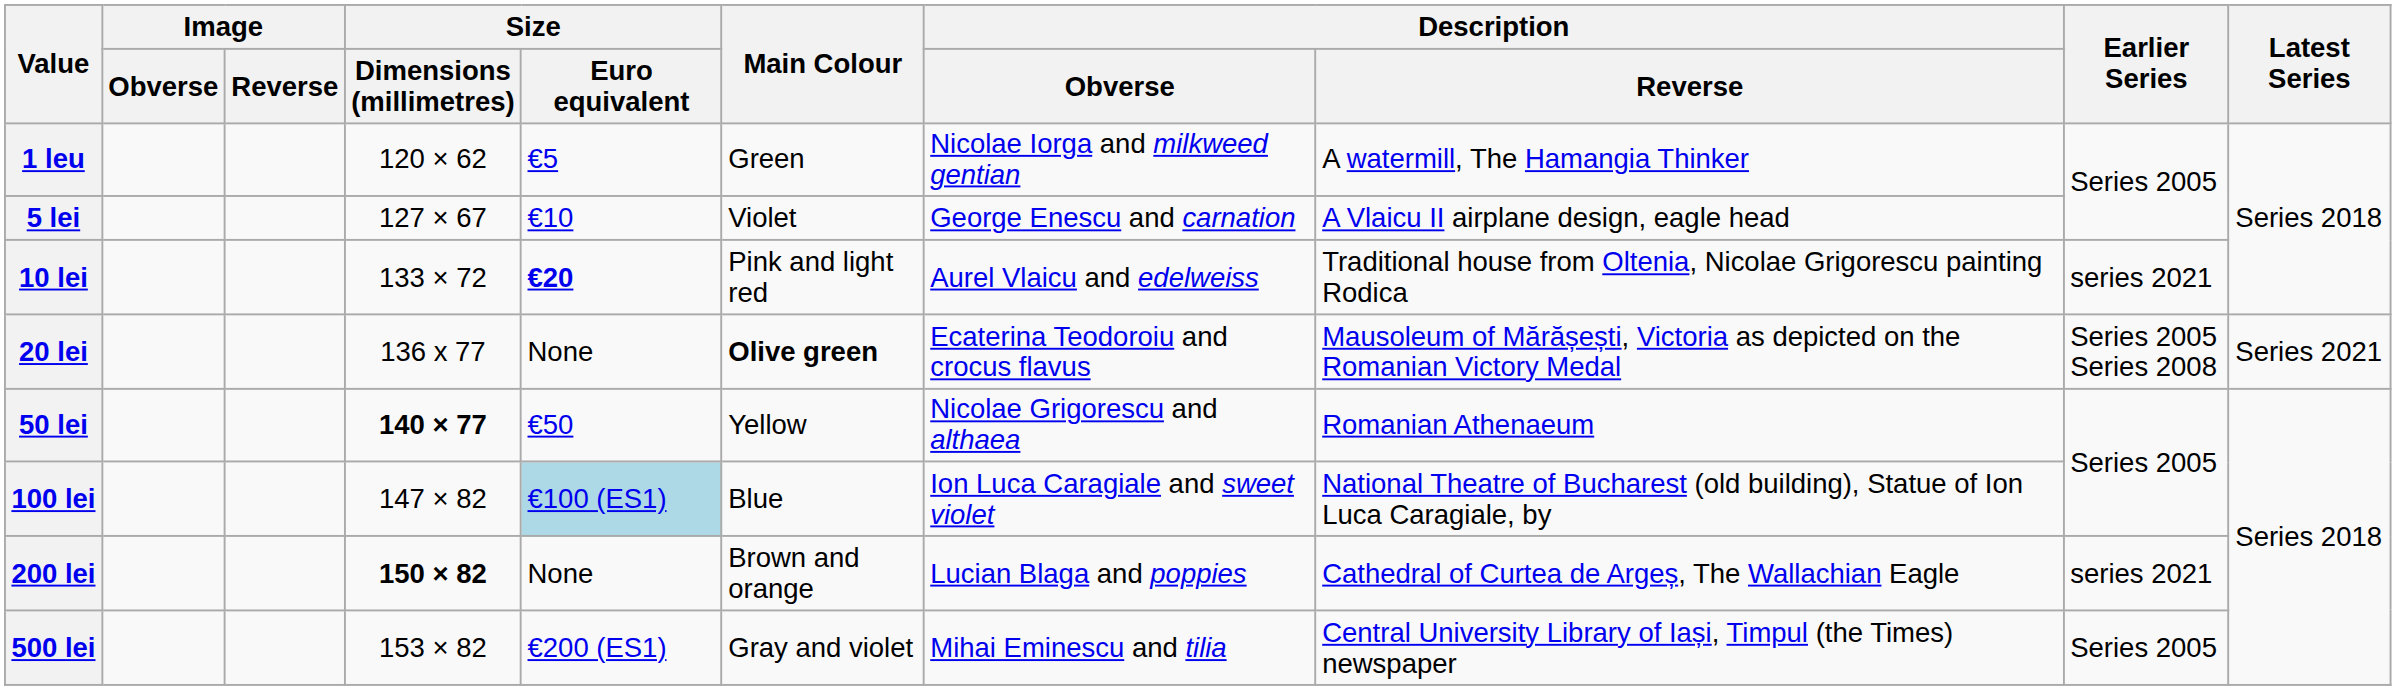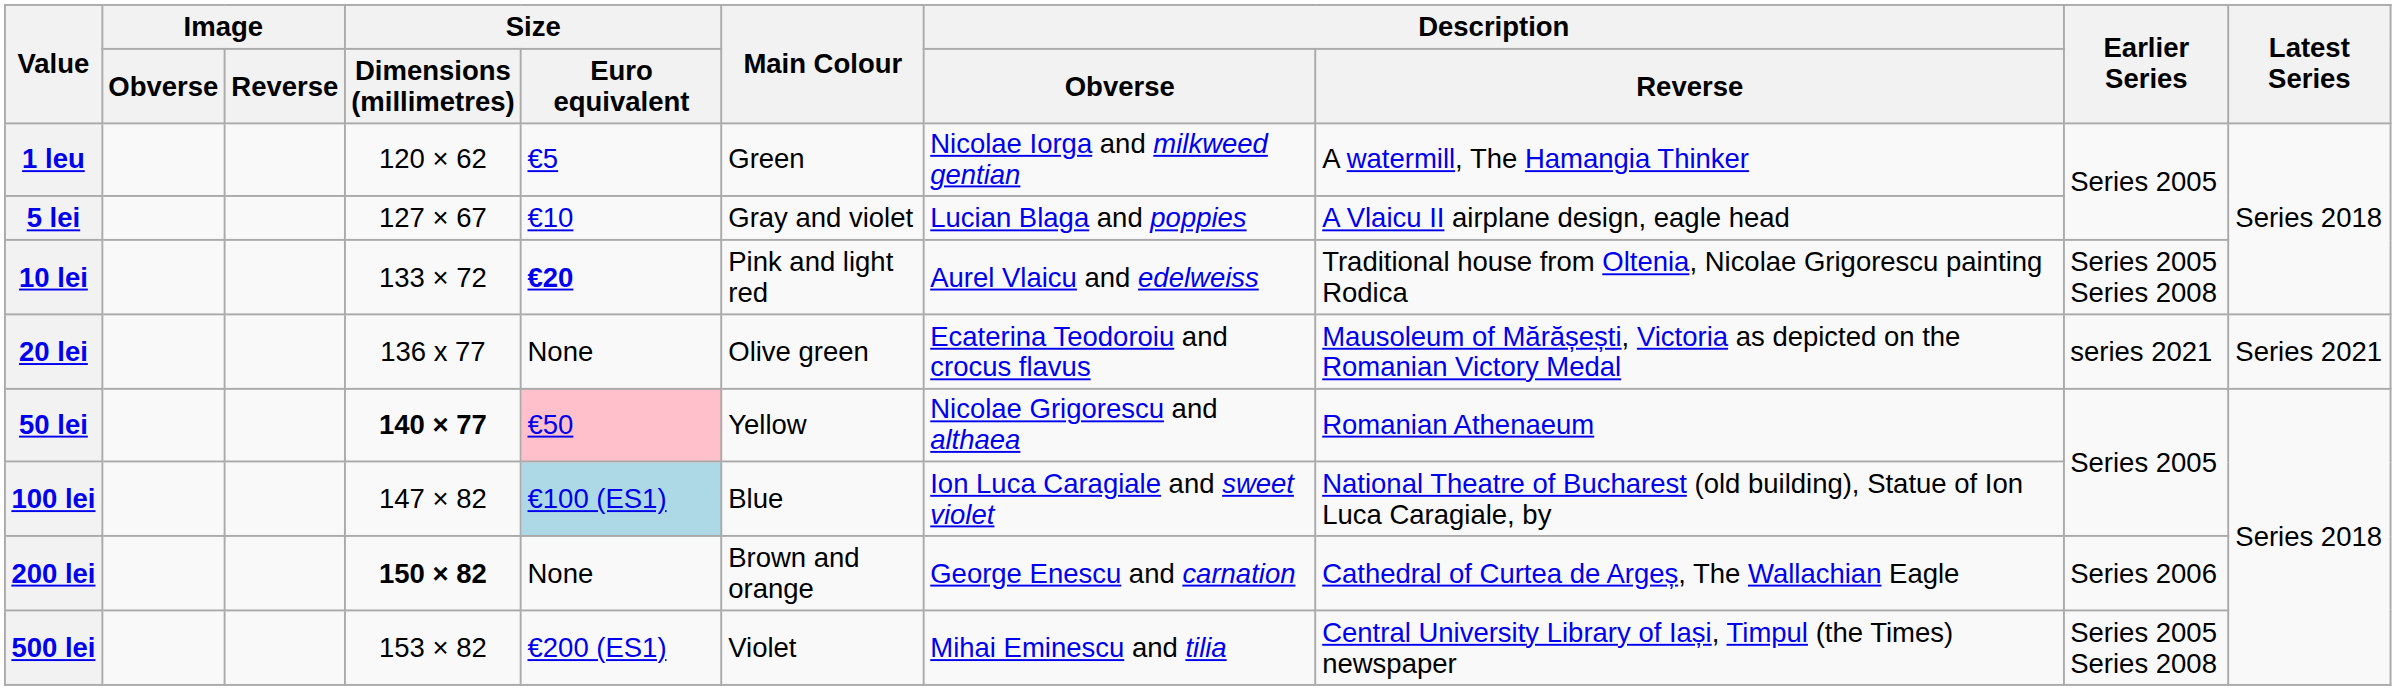 <table class="wikitable sortable" align="center" style="font-size: 90%">
 <tr>
 <th rowspan="2">Value</th>
 <th colspan="2">Image</th>
 <th colspan="2">Size</th>
 <th rowspan="2">Main Colour</th>
 <th colspan="2">Description</th>
 <th rowspan="2">Earlier Series<br></th>
 <th rowspan="2">Latest Series</th>
 </tr>
 <tr>
 <th>Obverse</th>
 <th>Reverse</th>
 <th>Dimensions<br>(millimetres)</th>
 <th>Euro equivalent</th>
 <th>Obverse</th>
 <th>Reverse</th>
 </tr>
 <tr>
 <th><a href='#'>1 leu</a></th>
 <td align="right"></td>
 <td></td>
 <td align="center">120 × 62</td>
 <td><a href='#'>€5</a></td>
 <td>Green</td>
 <td><a href='#'>Nicolae Iorga</a> and <em><a href='#'>milkweed gentian</a></em></td>
 <td>A <a href='#'>watermill</a>, The <a href='#'>Hamangia Thinker</a></td>
 <td rowspan=2>Series 2005</td>
 <td rowspan="3">Series 2018</td>
 </tr>
 <tr>
 <th><a href='#'>5 lei</a></th>
 <td align="right"></td>
 <td></td>
 <td align="center">127 × 67</td>
 <td><a href='#'>€10</a></td>
-<td>Violet</td>
-<td><a href='#'>George Enescu</a> and <em><a href='#'>carnation</a></em></td>
+<td>Gray and violet</td>
+<td><a href='#'>Lucian Blaga</a> and <em><a href='#'>poppies</a></em></td>
 <td><a href='#'>A Vlaicu II</a> airplane design, eagle head</td>
 </tr>
 <tr>
 <th><a href='#'>10 lei</a></th>
 <td align="right"></td>
 <td></td>
 <td align="center">133 × 72</td>
 <td><strong><a href='#'>€20</a></strong></td>
 <td>Pink and light red</td>
 <td><a href='#'>Aurel Vlaicu</a> and <em><a href='#'>edelweiss</a></em></td>
 <td>Traditional house from <a href='#'>Oltenia</a>, Nicolae Grigorescu painting Rodica</td>
-<td>series 2021</td>
+<td>Series 2005<br>Series 2008</td>
 </tr>
 <tr>
 <th><a href='#'>20&nbsp;lei</a></th>
 <td align="right"></td>
 <td align="left"></td>
 <td align="center">136 x 77</td>
 <td>None</td>
-<td><strong>Olive green</strong></td>
+<td>Olive green</td>
 <td><a href='#'>Ecaterina Teodoroiu</a> and <a href='#'>crocus flavus</a></td>
 <td><a href='#'>Mausoleum of Mărășești</a>, <a href='#'>Victoria</a> as depicted on the <a href='#'>Romanian Victory Medal</a></td>
-<td>Series 2005<br>Series 2008</td>
+<td>series 2021</td>
 <td>Series 2021</td>
 </tr>
 <tr>
 <th><a href='#'>50 lei</a></th>
 <td align="right"></td>
 <td></td>
 <td align="center"><strong>140 × 77</strong></td>
-<td><a href='#'>€50</a></td>
+<td style="background: pink;"><a href='#'>€50</a></td>
 <td>Yellow</td>
 <td><a href='#'>Nicolae Grigorescu</a> and <em><a href='#'>althaea</a></em></td>
 <td><a href='#'>Romanian Athenaeum</a></td>
 <td rowspan="2">Series 2005</td>
 <td rowspan="4">Series 2018</td>
 </tr>
 <tr>
 <th><a href='#'>100 lei</a></th>
 <td align="right"></td>
 <td></td>
 <td align="center">147 × 82</td>
 <td style="background: lightblue;"><a href='#'>€100 (ES1)</a></td>
 <td>Blue</td>
 <td><a href='#'>Ion Luca Caragiale</a> and <em><a href='#'>sweet violet</a></em></td>
 <td><a href='#'>National Theatre of Bucharest</a> (old building), Statue of Ion Luca Caragiale, by </td>
 </tr>
 <tr>
 <th><a href='#'>200 lei</a></th>
 <td align="right"></td>
 <td></td>
 <td align="center"><strong>150 × 82</strong></td>
 <td>None</td>
 <td>Brown and orange</td>
-<td><a href='#'>Lucian Blaga</a> and <em><a href='#'>poppies</a></em></td>
+<td><a href='#'>George Enescu</a> and <em><a href='#'>carnation</a></em></td>
 <td><a href='#'>Cathedral of Curtea de Argeș</a>, The <a href='#'>Wallachian</a> Eagle</td>
-<td>series 2021</td>
+<td>Series 2006</td>
 </tr>
 <tr>
 <th><a href='#'>500 lei</a></th>
 <td align="right"></td>
 <td></td>
 <td align="center">153 × 82</td>
 <td><a href='#'>€200 (ES1)</a></td>
-<td>Gray and violet</td>
+<td>Violet</td>
 <td><a href='#'>Mihai Eminescu</a> and <em><a href='#'>tilia</a></em></td>
 <td><a href='#'>Central University Library of Iași</a>, <a href='#'>Timpul</a> (the Times) newspaper</td>
-<td>Series 2005</td>
+<td>Series 2005<br>Series 2008</td>
 </tr>
 </table>
